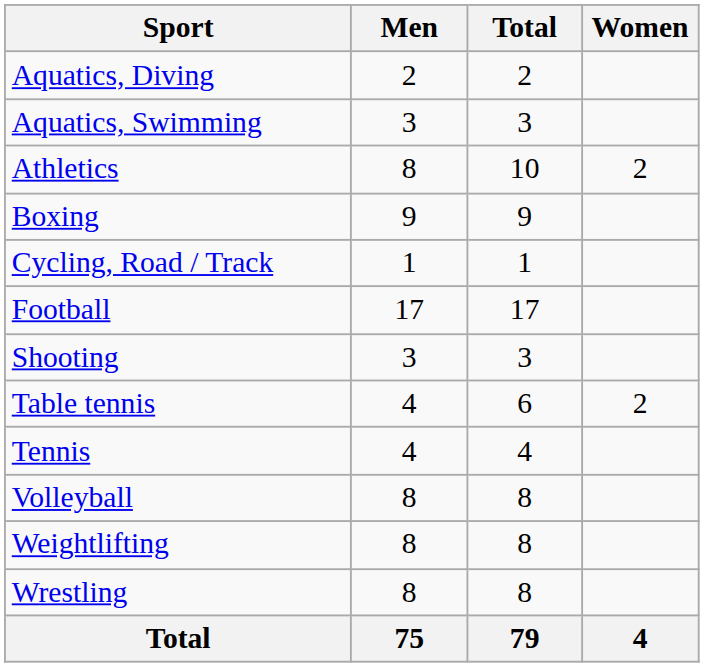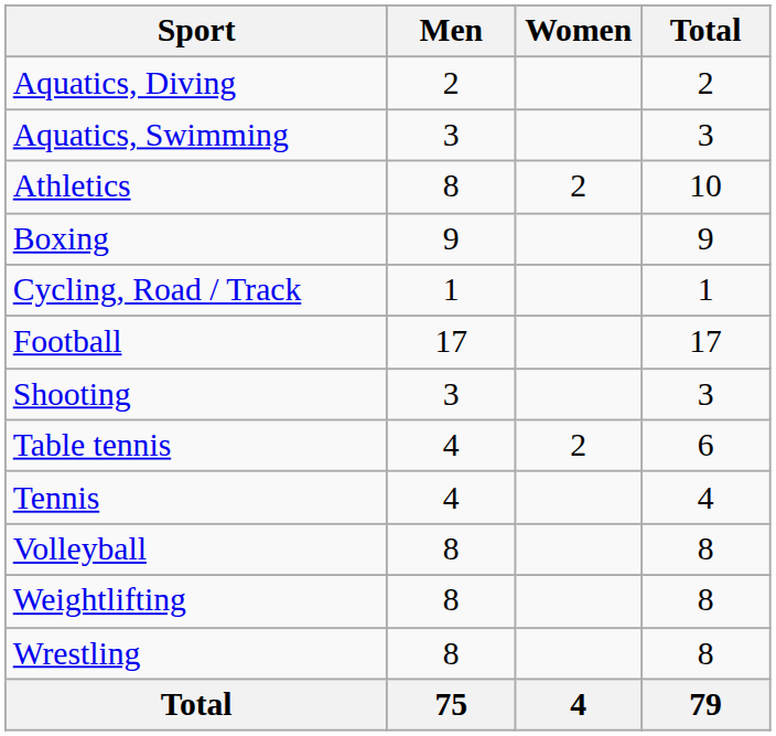 <table class="wikitable sortable" style="text-align:center;">
 <tr>
 <th width=180>Sport</th>
 <th width=55>Men</th>
+<th width=55>Women</th>
 <th width=55>Total</th>
-<th width=55>Women</th>
 </tr>
 <tr>
 <td align=left><a href='#'>Aquatics, Diving</a></td>
 <td>2</td>
+<td></td>
 <td>2</td>
-<td></td>
 </tr>
 <tr>
 <td align=left><a href='#'>Aquatics, Swimming</a></td>
 <td>3</td>
+<td></td>
 <td>3</td>
-<td></td>
 </tr>
 <tr>
 <td align=left><a href='#'>Athletics</a></td>
 <td>8</td>
+<td>2</td>
 <td>10</td>
-<td>2</td>
 </tr>
 <tr>
 <td align=left><a href='#'>Boxing</a></td>
 <td>9</td>
+<td></td>
 <td>9</td>
-<td></td>
 </tr>
 <tr>
 <td align=left><a href='#'>Cycling, Road / Track</a></td>
 <td>1</td>
+<td></td>
 <td>1</td>
-<td></td>
 </tr>
 <tr>
 <td align=left><a href='#'>Football</a></td>
 <td>17</td>
+<td></td>
 <td>17</td>
-<td></td>
 </tr>
 <tr>
 <td align=left><a href='#'>Shooting</a></td>
 <td>3</td>
+<td></td>
 <td>3</td>
-<td></td>
 </tr>
 <tr>
 <td align=left><a href='#'>Table tennis</a></td>
 <td>4</td>
+<td>2</td>
 <td>6</td>
-<td>2</td>
 </tr>
 <tr>
 <td align=left><a href='#'>Tennis</a></td>
 <td>4</td>
+<td></td>
 <td>4</td>
-<td></td>
 </tr>
 <tr>
 <td align=left><a href='#'>Volleyball</a></td>
 <td>8</td>
+<td></td>
 <td>8</td>
-<td></td>
 </tr>
 <tr>
 <td align=left><a href='#'>Weightlifting</a></td>
 <td>8</td>
+<td></td>
 <td>8</td>
-<td></td>
 </tr>
 <tr>
 <td align=left><a href='#'>Wrestling</a></td>
 <td>8</td>
+<td></td>
 <td>8</td>
-<td></td>
 </tr>
 <tr class="sortbottom">
 <th>Total</th>
 <th>75</th>
+<th>4</th>
 <th>79</th>
-<th>4</th>
 </tr>
 </table>
